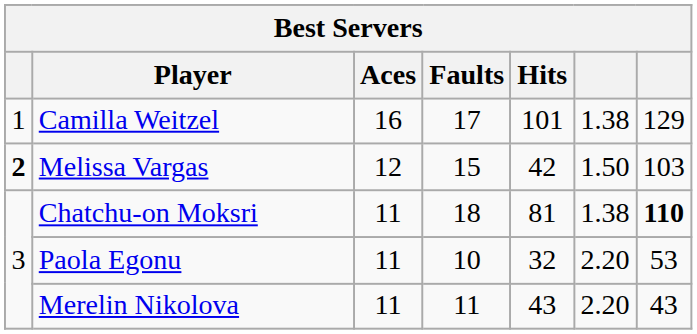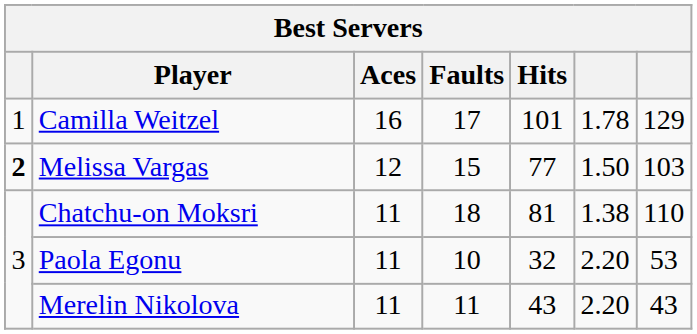 <table class="wikitable sortable" style=font-size:90%>
 <tr>
 <th colspan=7>Best Servers</th>
 </tr>
 <tr>
 <th></th>
 <th width=158>Player</th>
 <th width=20>Aces</th>
 <th width=20>Faults</th>
 <th width=20>Hits</th>
 <th width=20></th>
 <th width=20></th>
 </tr>
 <tr>
 <td>1</td>
 <td> <a href='#'>Camilla Weitzel</a></td>
 <td align=center>16</td>
 <td align=center>17</td>
 <td align=center>101</td>
-<td align=center>1.38</td>
+<td align=center>1.78</td>
 <td align=center>129</td>
 </tr>
 <tr>
 <td><strong>2</strong></td>
 <td> <a href='#'>Melissa Vargas</a></td>
 <td align=center>12</td>
 <td align=center>15</td>
-<td align=center>42</td>
+<td align=center>77</td>
 <td align=center>1.50</td>
 <td align=center>103</td>
 </tr>
 <tr>
 <td rowspan="3">3</td>
 <td> <a href='#'>Chatchu-on Moksri</a></td>
 <td align=center>11</td>
 <td align=center>18</td>
 <td align=center>81</td>
 <td align=center>1.38</td>
-<td align=center><strong>110</strong></td>
+<td align=center>110</td>
 </tr>
 <tr>
 <td> <a href='#'>Paola Egonu</a></td>
 <td align=center>11</td>
 <td align=center>10</td>
 <td align=center>32</td>
 <td align=center>2.20</td>
 <td align=center>53</td>
 </tr>
 <tr>
 <td> <a href='#'>Merelin Nikolova</a></td>
 <td align=center>11</td>
 <td align=center>11</td>
 <td align=center>43</td>
 <td align=center>2.20</td>
 <td align=center>43</td>
 </tr>
 </table>
